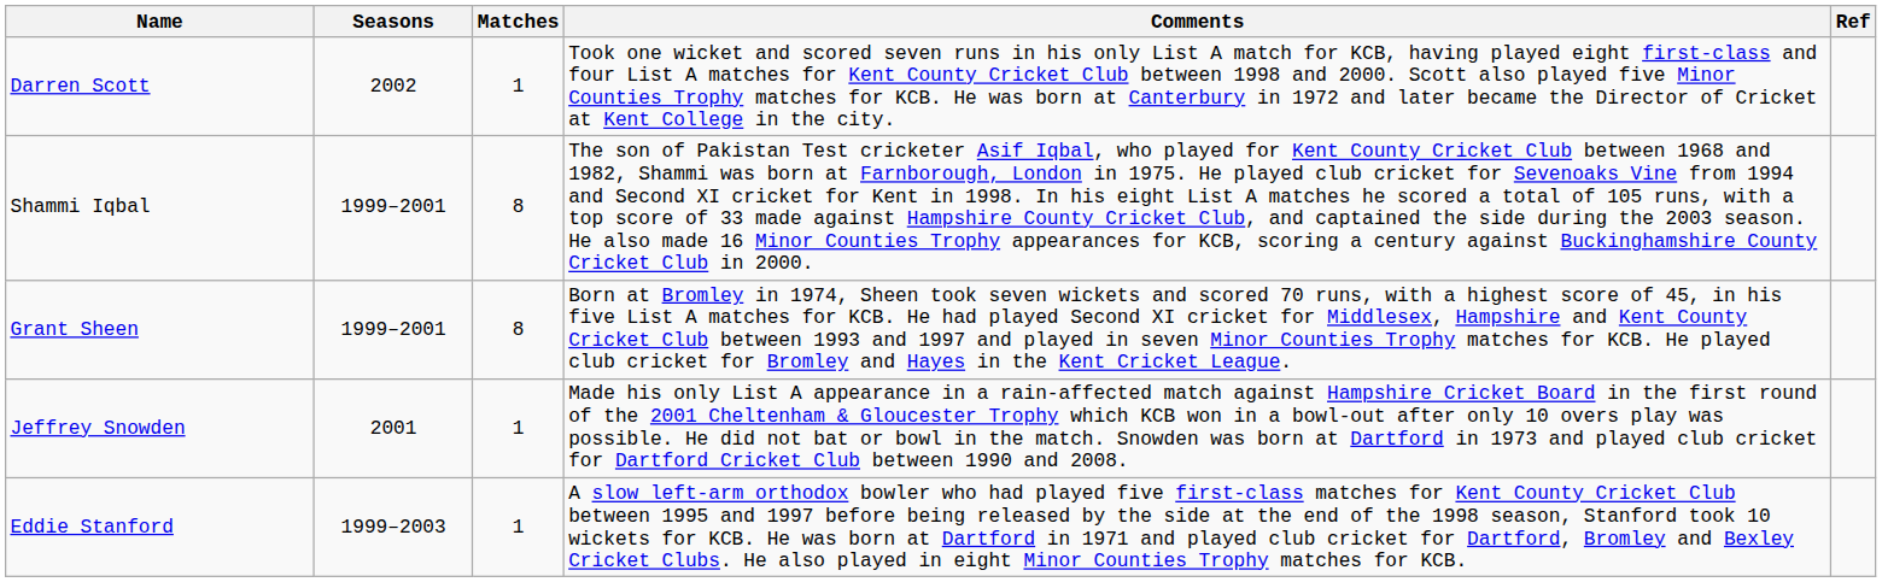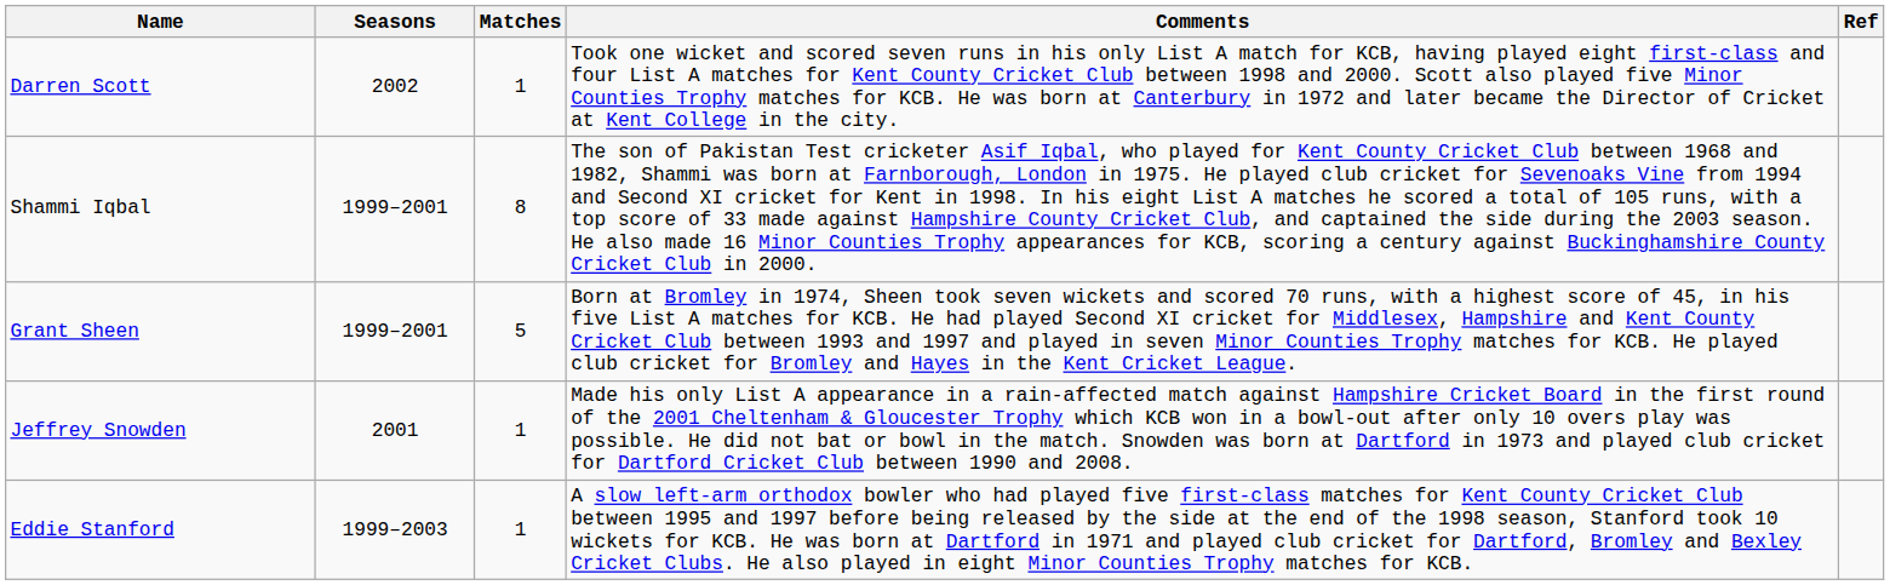 <table class="wikitable">
 <tr>
 <th style="width:200px">Name</th>
 <th style="width:100px">Seasons</th>
 <th>Matches</th>
 <th>Comments</th>
 <th>Ref</th>
 </tr>
 <tr>
 <td><a href='#'>Darren Scott</a></td>
 <td style="text-align: center;">2002</td>
 <td style="text-align: center;">1</td>
 <td>Took one wicket and scored seven runs in his only List A match for KCB, having played eight <a href='#'>first-class</a> and four List A matches for <a href='#'>Kent County Cricket Club</a> between 1998 and 2000. Scott also played five <a href='#'>Minor Counties Trophy</a> matches for KCB. He was born at <a href='#'>Canterbury</a> in 1972 and later became the Director of Cricket at <a href='#'>Kent College</a> in the city.</td>
 <td></td>
 </tr>
 <tr>
 <td>Shammi Iqbal</td>
 <td style="text-align: center;">1999–2001</td>
 <td style="text-align: center;">8</td>
 <td>The son of Pakistan Test cricketer <a href='#'>Asif Iqbal</a>, who played for <a href='#'>Kent County Cricket Club</a> between 1968 and 1982, Shammi was born at <a href='#'>Farnborough, London</a> in 1975. He played club cricket for <a href='#'>Sevenoaks Vine</a> from 1994 and Second XI cricket for Kent in 1998. In his eight List A matches he scored a total of 105 runs, with a top score of 33 made against <a href='#'>Hampshire County Cricket Club</a>, and captained the side during the 2003 season. He also made 16 <a href='#'>Minor Counties Trophy</a> appearances for KCB, scoring a century against <a href='#'>Buckinghamshire County Cricket Club</a> in 2000.</td>
 <td></td>
 </tr>
 <tr>
 <td><a href='#'>Grant Sheen</a></td>
 <td style="text-align: center;">1999–2001</td>
-<td style="text-align: center;">8</td>
+<td style="text-align: center;">5</td>
 <td>Born at <a href='#'>Bromley</a> in 1974, Sheen took seven wickets and scored 70 runs, with a highest score of 45, in his five List A matches for KCB. He had played Second XI cricket for <a href='#'>Middlesex</a>, <a href='#'>Hampshire</a> and <a href='#'>Kent County Cricket Club</a> between 1993 and 1997 and played in seven <a href='#'>Minor Counties Trophy</a> matches for KCB. He played club cricket for <a href='#'>Bromley</a> and <a href='#'>Hayes</a> in the <a href='#'>Kent Cricket League</a>.</td>
 <td></td>
 </tr>
 <tr>
 <td><a href='#'>Jeffrey Snowden</a></td>
 <td style="text-align: center;">2001</td>
 <td style="text-align: center;">1</td>
 <td>Made his only List A appearance in a rain-affected match against <a href='#'>Hampshire Cricket Board</a> in the first round of the <a href='#'>2001 Cheltenham & Gloucester Trophy</a> which KCB won in a bowl-out after only 10 overs play was possible. He did not bat or bowl in the match. Snowden was born at <a href='#'>Dartford</a> in 1973 and played club cricket for <a href='#'>Dartford Cricket Club</a> between 1990 and 2008.</td>
 <td></td>
 </tr>
 <tr>
 <td><a href='#'>Eddie Stanford</a></td>
 <td style="text-align: center;">1999–2003</td>
 <td style="text-align: center;">1</td>
 <td>A <a href='#'>slow left-arm orthodox</a> bowler who had played five <a href='#'>first-class</a> matches for <a href='#'>Kent County Cricket Club</a> between 1995 and 1997 before being released by the side at the end of the 1998 season, Stanford took 10 wickets for KCB. He was born at <a href='#'>Dartford</a> in 1971 and played club cricket for <a href='#'>Dartford</a>, <a href='#'>Bromley</a> and <a href='#'>Bexley Cricket Clubs</a>. He also played in eight <a href='#'>Minor Counties Trophy</a> matches for KCB.</td>
 <td></td>
 </tr>
 </table>
